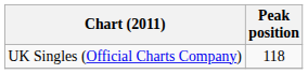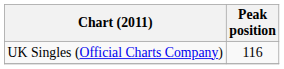 <table class="wikitable sortable">
 <tr>
 <th scope="col">Chart (2011)</th>
 <th scope="col">Peak<br>position</th>
 </tr>
 <tr>
 <td>UK Singles (<a href='#'>Official Charts Company</a>)</td>
-<td style="text-align:center;">118</td>
+<td style="text-align:center;">116</td>
 </tr>
 <tr>
 </tr>
 </table>
